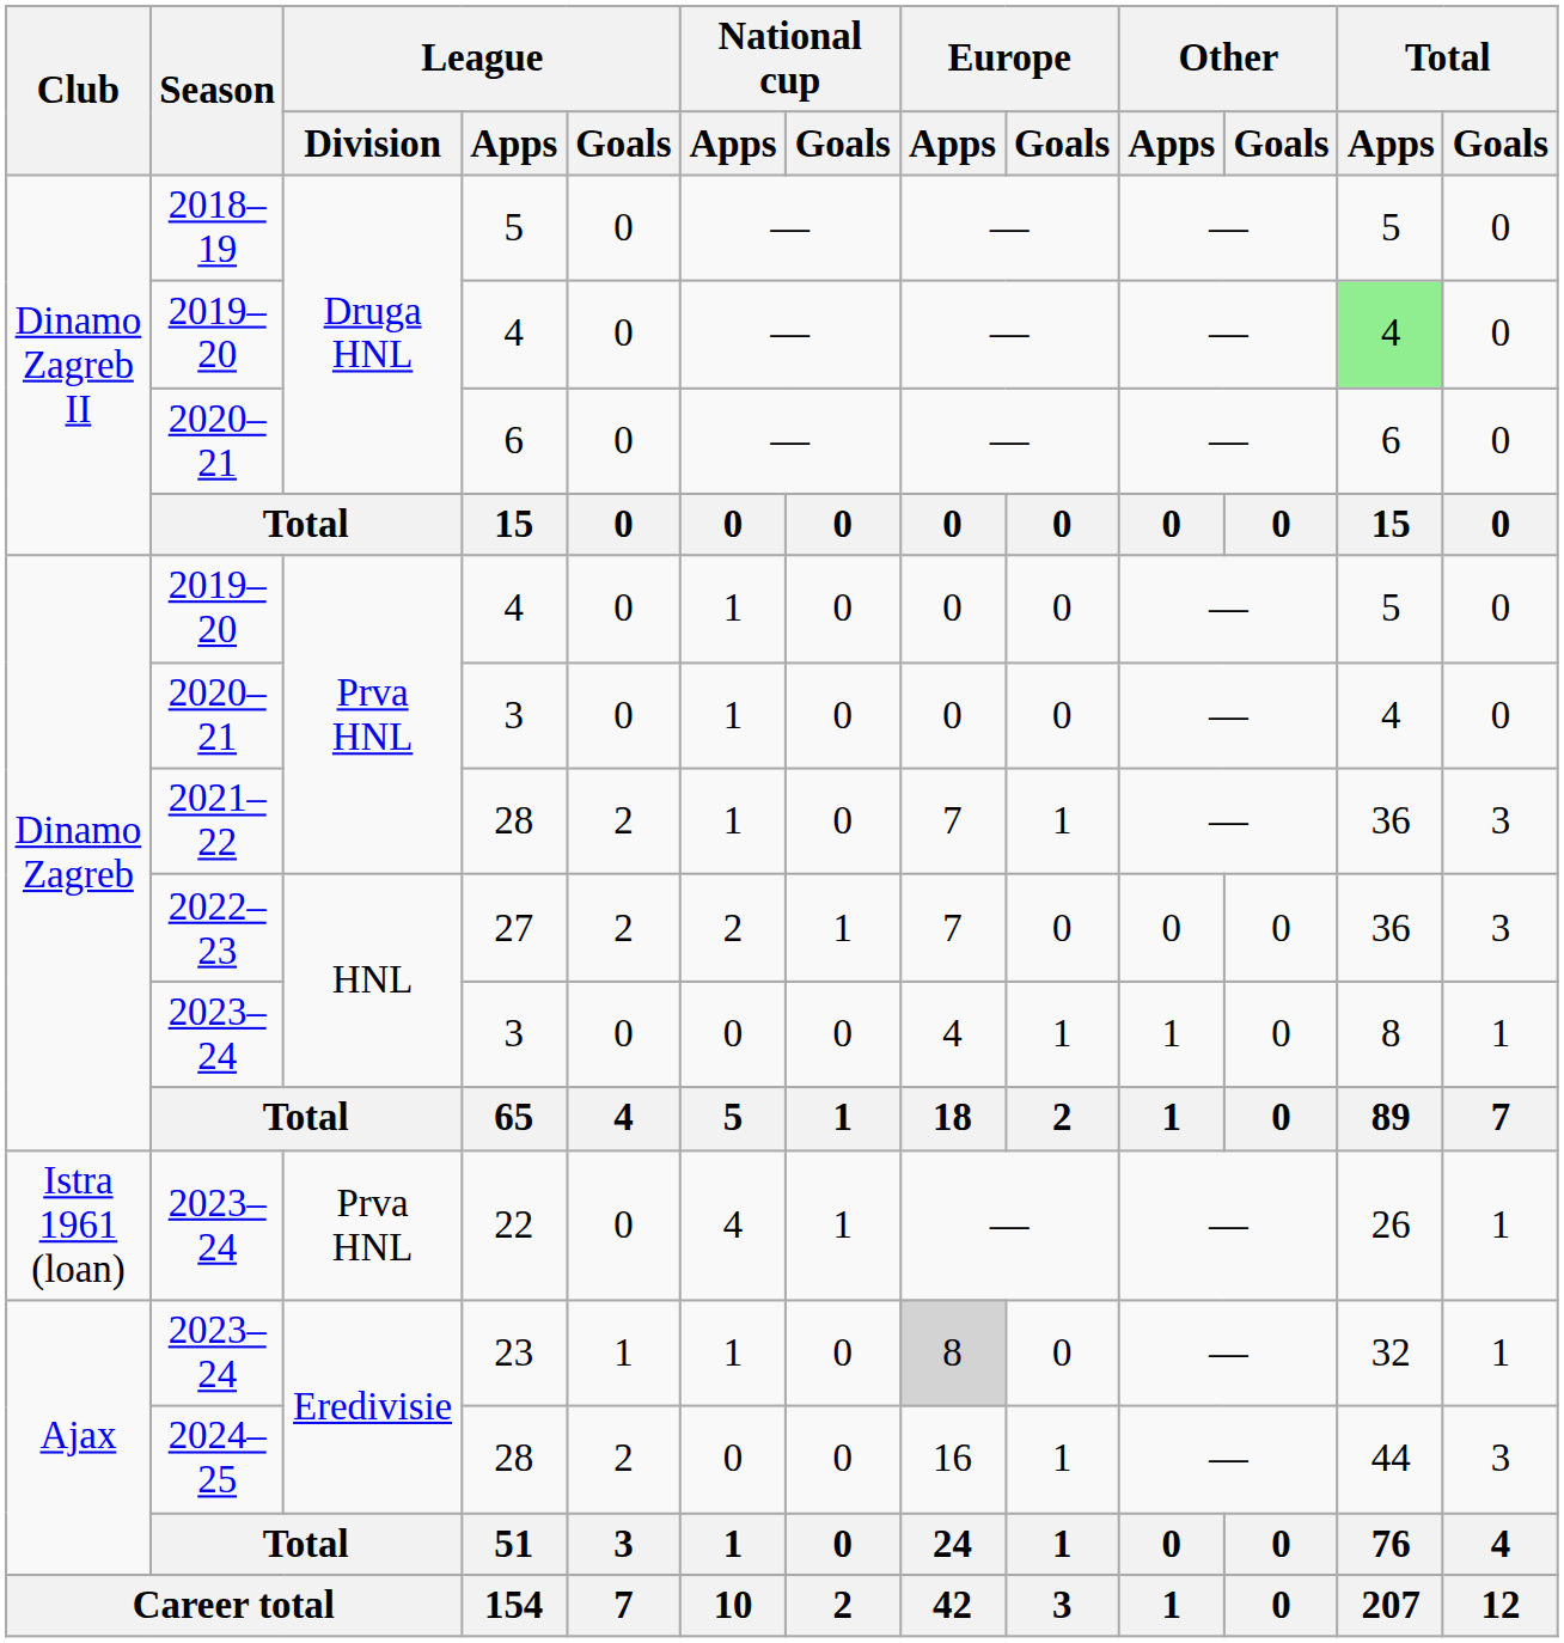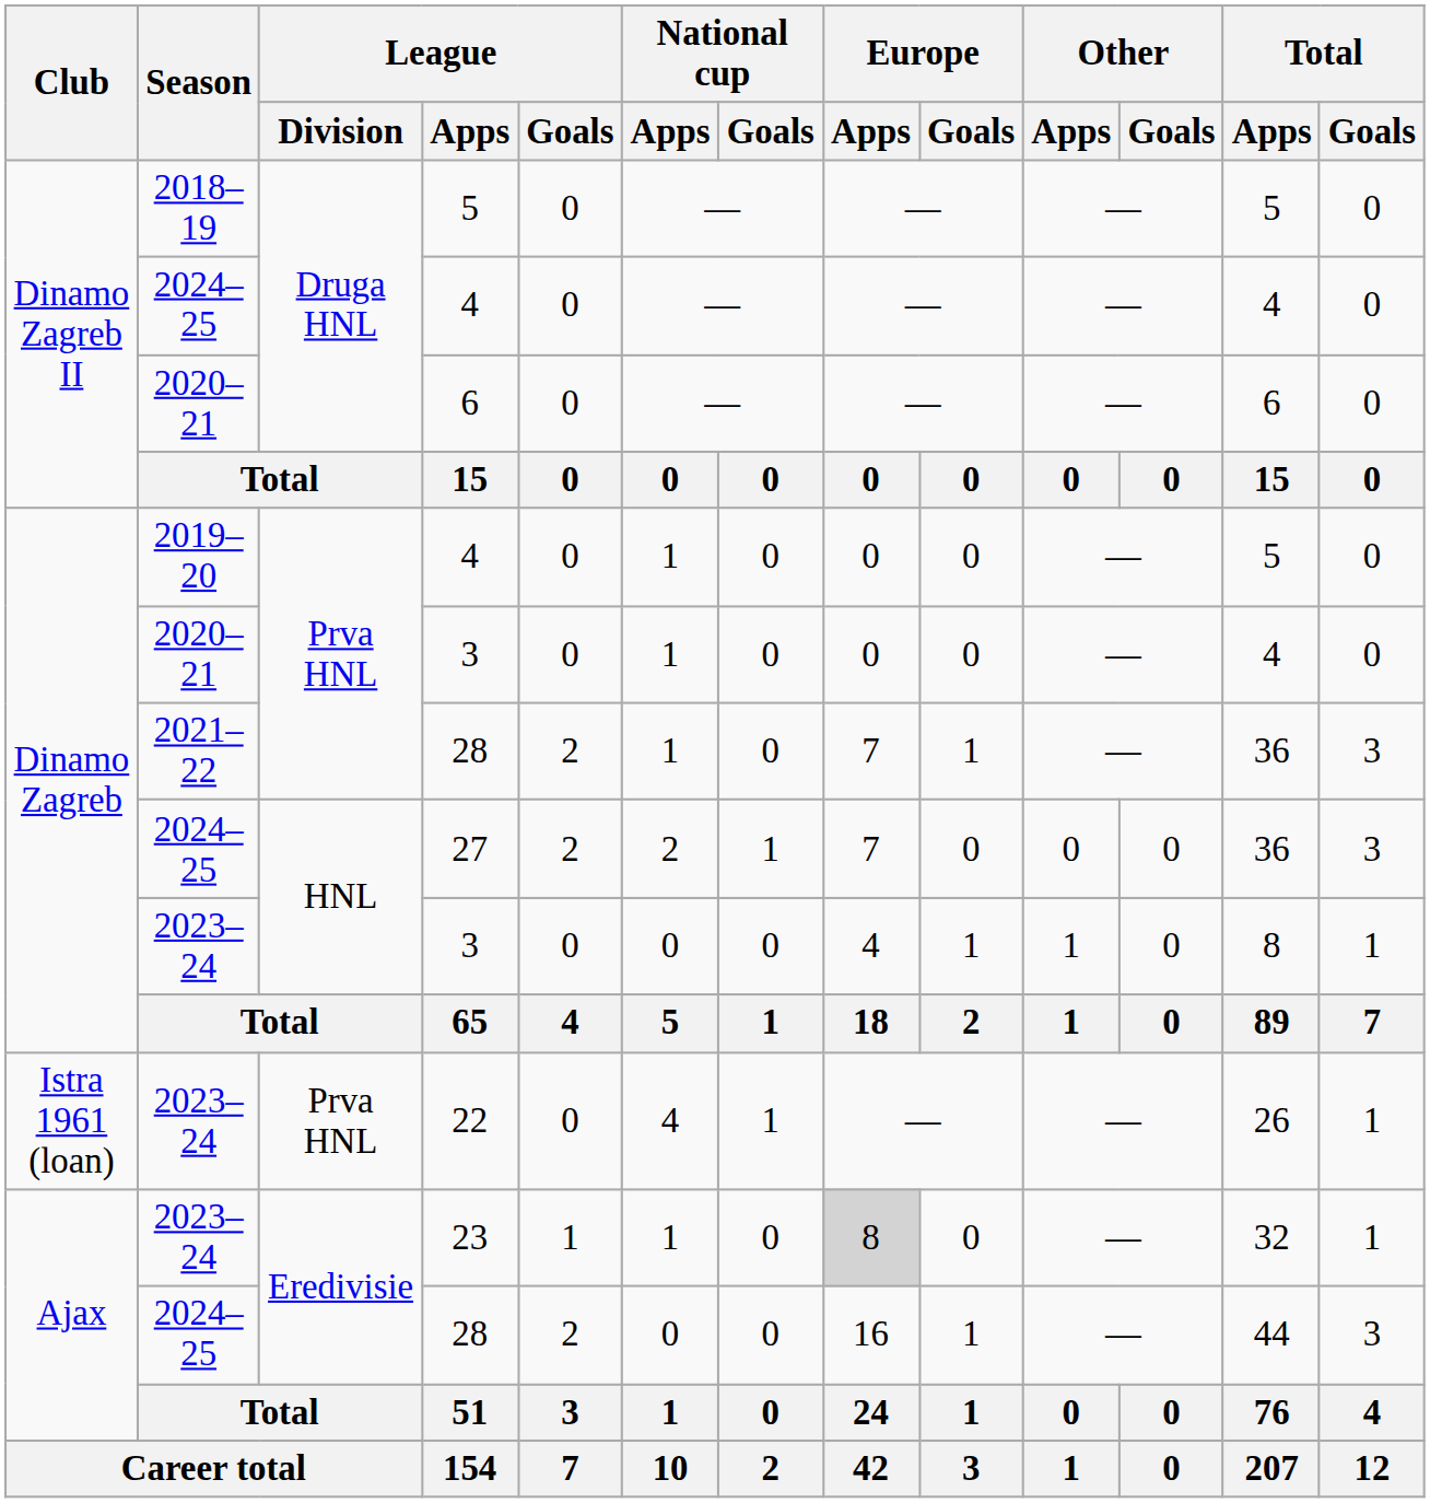 <table class="wikitable" style="text-align:center">
 <tr>
 <th rowspan="2">Club</th>
 <th rowspan="2">Season</th>
 <th colspan="3">League</th>
 <th colspan="2">National cup</th>
 <th colspan="2">Europe</th>
 <th colspan="2">Other</th>
 <th colspan="2">Total</th>
 </tr>
 <tr>
 <th>Division</th>
 <th>Apps</th>
 <th>Goals</th>
 <th>Apps</th>
 <th>Goals</th>
 <th>Apps</th>
 <th>Goals</th>
 <th>Apps</th>
 <th>Goals</th>
 <th>Apps</th>
 <th>Goals</th>
 </tr>
 <tr>
 <td rowspan="4"><a href='#'>Dinamo Zagreb II</a></td>
 <td><a href='#'>2018–19</a></td>
 <td rowspan="3"><a href='#'>Druga HNL</a></td>
 <td>5</td>
 <td>0</td>
 <td colspan="2">—</td>
 <td colspan="2">—</td>
 <td colspan="2">—</td>
 <td>5</td>
 <td>0</td>
 </tr>
 <tr>
-<td><a href='#'>2019–20</a></td>
+<td><a href='#'>2024–25</a></td>
 <td>4</td>
 <td>0</td>
 <td colspan="2">—</td>
 <td colspan="2">—</td>
 <td colspan="2">—</td>
-<td style="background: lightgreen;">4</td>
+<td>4</td>
 <td>0</td>
 </tr>
 <tr>
 <td><a href='#'>2020–21</a></td>
 <td>6</td>
 <td>0</td>
 <td colspan="2">—</td>
 <td colspan="2">—</td>
 <td colspan="2">—</td>
 <td>6</td>
 <td>0</td>
 </tr>
 <tr>
 <th colspan="2">Total</th>
 <th>15</th>
 <th>0</th>
 <th>0</th>
 <th>0</th>
 <th>0</th>
 <th>0</th>
 <th>0</th>
 <th>0</th>
 <th>15</th>
 <th>0</th>
 </tr>
 <tr>
 <td rowspan="6"><a href='#'>Dinamo Zagreb</a></td>
 <td><a href='#'>2019–20</a></td>
 <td rowspan="3"><a href='#'>Prva HNL</a></td>
 <td>4</td>
 <td>0</td>
 <td>1</td>
 <td>0</td>
 <td>0</td>
 <td>0</td>
 <td colspan="2">—</td>
 <td>5</td>
 <td>0</td>
 </tr>
 <tr>
 <td><a href='#'>2020–21</a></td>
 <td>3</td>
 <td>0</td>
 <td>1</td>
 <td>0</td>
 <td>0</td>
 <td>0</td>
 <td colspan="2">—</td>
 <td>4</td>
 <td>0</td>
 </tr>
 <tr>
 <td><a href='#'>2021–22</a></td>
 <td>28</td>
 <td>2</td>
 <td>1</td>
 <td>0</td>
 <td>7</td>
 <td>1</td>
 <td colspan="2">—</td>
 <td>36</td>
 <td>3</td>
 </tr>
 <tr>
-<td><a href='#'>2022–23</a></td>
+<td><a href='#'>2024–25</a></td>
 <td rowspan="2">HNL</td>
 <td>27</td>
 <td>2</td>
 <td>2</td>
 <td>1</td>
 <td>7</td>
 <td>0</td>
 <td>0</td>
 <td>0</td>
 <td>36</td>
 <td>3</td>
 </tr>
 <tr>
 <td><a href='#'>2023–24</a></td>
 <td>3</td>
 <td>0</td>
 <td>0</td>
 <td>0</td>
 <td>4</td>
 <td>1</td>
 <td>1</td>
 <td>0</td>
 <td>8</td>
 <td>1</td>
 </tr>
 <tr>
 <th colspan="2">Total</th>
 <th>65</th>
 <th>4</th>
 <th>5</th>
 <th>1</th>
 <th>18</th>
 <th>2</th>
 <th>1</th>
 <th>0</th>
 <th>89</th>
 <th>7</th>
 </tr>
 <tr>
 <td><a href='#'>Istra 1961</a> (loan)</td>
 <td><a href='#'>2023–24</a></td>
 <td>Prva HNL</td>
 <td>22</td>
 <td>0</td>
 <td>4</td>
 <td>1</td>
 <td colspan="2">—</td>
 <td colspan="2">—</td>
 <td>26</td>
 <td>1</td>
 </tr>
 <tr>
 <td rowspan="3"><a href='#'>Ajax</a></td>
 <td><a href='#'>2023–24</a></td>
 <td rowspan="2"><a href='#'>Eredivisie</a></td>
 <td>23</td>
 <td>1</td>
 <td>1</td>
 <td>0</td>
 <td style="background: lightgrey;">8</td>
 <td>0</td>
 <td colspan="2">—</td>
 <td>32</td>
 <td>1</td>
 </tr>
 <tr>
 <td><a href='#'>2024–25</a></td>
 <td>28</td>
 <td>2</td>
 <td>0</td>
 <td>0</td>
 <td>16</td>
 <td>1</td>
 <td colspan="2">—</td>
 <td>44</td>
 <td>3</td>
 </tr>
 <tr>
 <th colspan="2">Total</th>
 <th>51</th>
 <th>3</th>
 <th>1</th>
 <th>0</th>
 <th>24</th>
 <th>1</th>
 <th>0</th>
 <th>0</th>
 <th>76</th>
 <th>4</th>
 </tr>
 <tr>
 <th colspan="3">Career total</th>
 <th>154</th>
 <th>7</th>
 <th>10</th>
 <th>2</th>
 <th>42</th>
 <th>3</th>
 <th>1</th>
 <th>0</th>
 <th>207</th>
 <th>12</th>
 </tr>
 </table>
